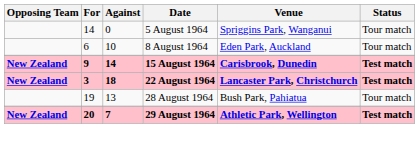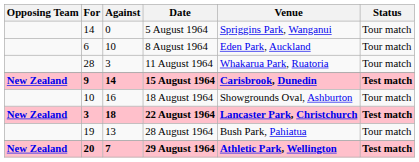 <table class="wikitable sortable">
 <tr>
 <th>Opposing Team</th>
 <th>For</th>
 <th>Against</th>
 <th>Date</th>
 <th>Venue</th>
 <th>Status</th>
 </tr>
 <tr>
 <td></td>
 <td>14</td>
 <td>0</td>
 <td>5 August 1964</td>
 <td><a href='#'>Spriggins Park</a>, <a href='#'>Wanganui</a></td>
 <td>Tour match</td>
 </tr>
 <tr>
 <td></td>
 <td>6</td>
 <td>10</td>
 <td>8 August 1964</td>
 <td><a href='#'>Eden Park</a>, <a href='#'>Auckland</a></td>
 <td>Tour match</td>
 </tr>
 <tr>
+<td></td>
+<td>28</td>
+<td>3</td>
+<td>11 August 1964</td>
+<td><a href='#'>Whakarua Park</a>, <a href='#'>Ruatoria</a></td>
+<td>Tour match</td>
+</tr>
+<tr>
 </tr>
 <tr bgcolor=pink>
 <td> <strong><a href='#'>New Zealand</a></strong></td>
 <td><strong>9</strong></td>
 <td><strong>14</strong></td>
 <td><strong>15 August 1964</strong></td>
 <td><strong><a href='#'>Carisbrook</a>, <a href='#'>Dunedin</a></strong></td>
 <td><strong>Test match</strong></td>
+</tr>
+<tr>
+<td></td>
+<td>10</td>
+<td>16</td>
+<td>18 August 1964</td>
+<td>Showgrounds Oval, <a href='#'>Ashburton</a></td>
+<td>Tour match</td>
 </tr>
 <tr bgcolor=pink>
 <td> <strong><a href='#'>New Zealand</a></strong></td>
 <td><strong>3</strong></td>
 <td><strong>18</strong></td>
 <td><strong>22 August 1964</strong></td>
 <td><strong><a href='#'>Lancaster Park</a>, <a href='#'>Christchurch</a></strong></td>
 <td><strong>Test match</strong></td>
 </tr>
 <tr>
 <td></td>
 <td>19</td>
 <td>13</td>
 <td>28 August 1964</td>
 <td>Bush Park, <a href='#'>Pahiatua</a></td>
 <td>Tour match</td>
 </tr>
 <tr>
 </tr>
 <tr bgcolor=pink>
 <td> <strong><a href='#'>New Zealand</a></strong></td>
 <td><strong>20</strong></td>
 <td><strong>7</strong></td>
 <td><strong>29 August 1964</strong></td>
 <td><strong><a href='#'>Athletic Park</a>, <a href='#'>Wellington</a></strong></td>
 <td><strong>Test match</strong></td>
 </tr>
 </table>
